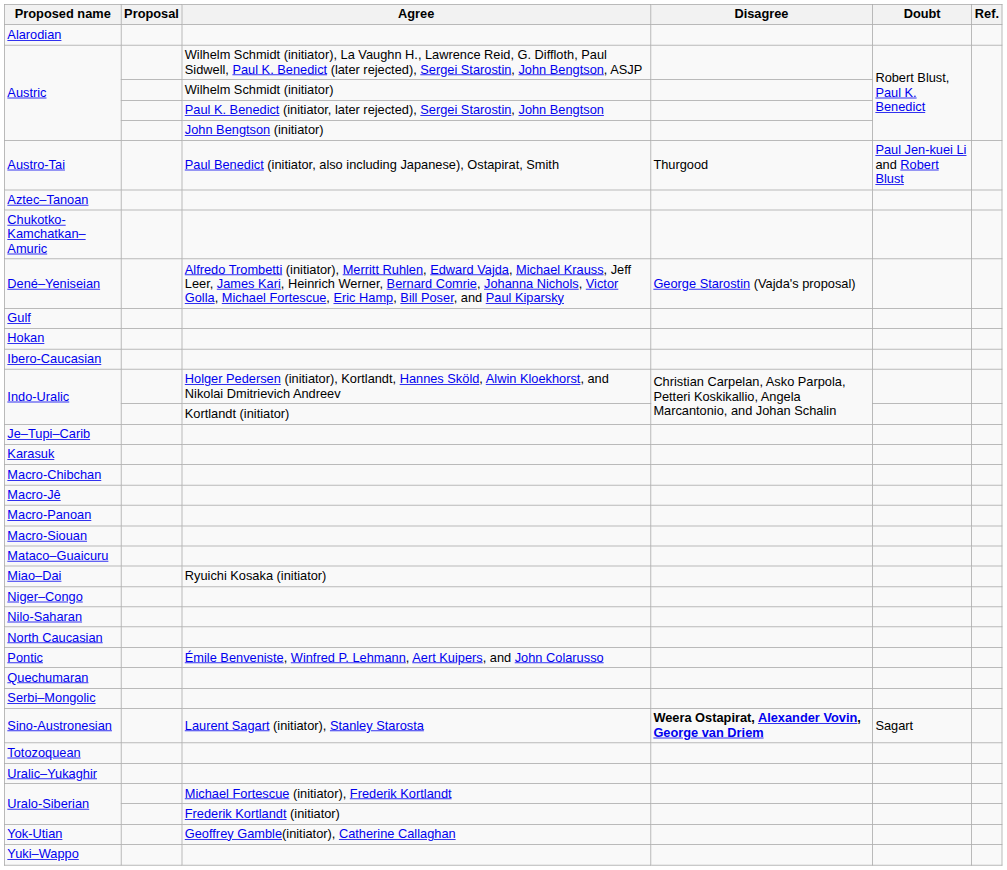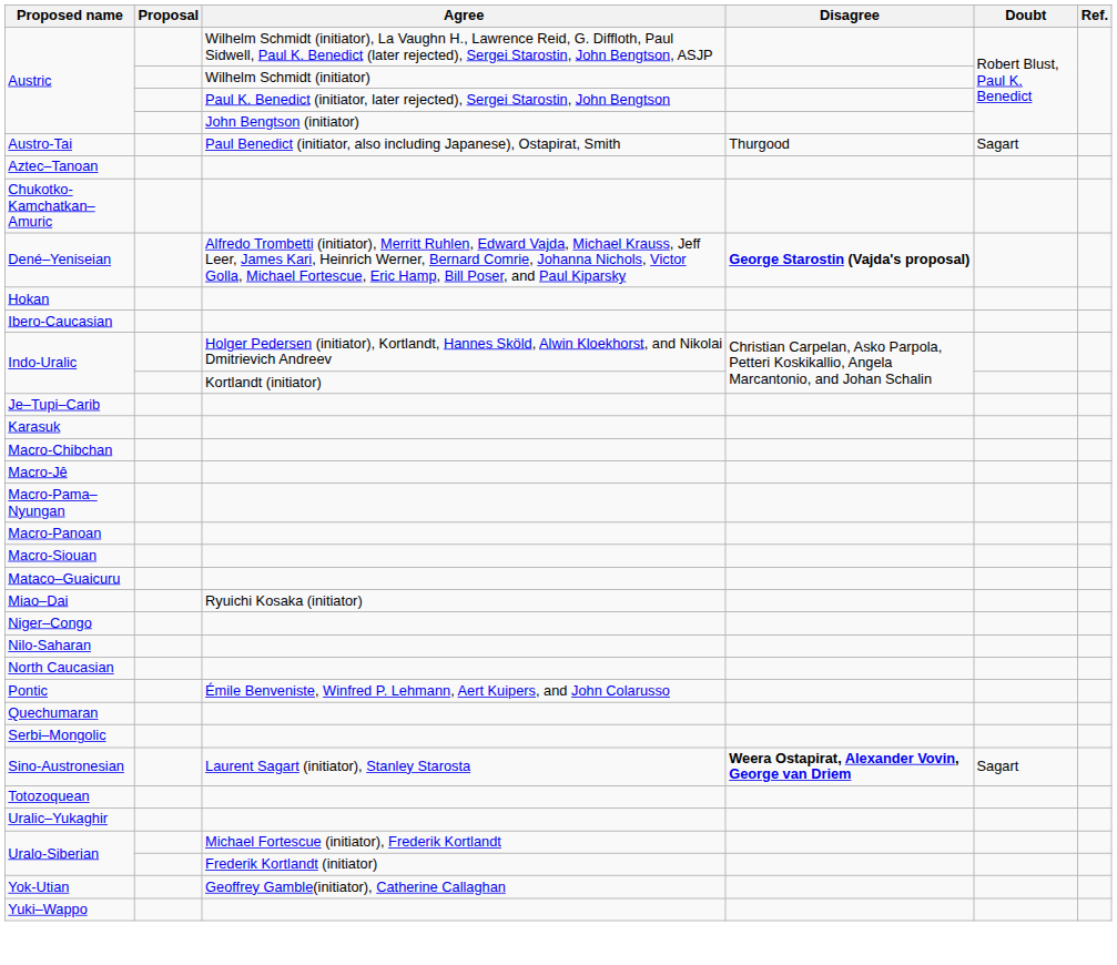 <table class="wikitable sortable">
 <tr>
 <th>Proposed name</th>
 <th>Proposal</th>
 <th>Agree</th>
 <th>Disagree</th>
 <th>Doubt</th>
 <th>Ref.</th>
-</tr>
-<tr>
-<td><a href='#'>Alarodian</a></td>
-<td></td>
-<td></td>
-<td></td>
-<td></td>
-<td></td>
 </tr>
 <tr>
 <td rowspan="4"><a href='#'>Austric</a></td>
 <td></td>
 <td>Wilhelm Schmidt (initiator), La Vaughn H., Lawrence Reid, G. Diffloth, Paul Sidwell, <a href='#'>Paul K. Benedict</a> (later rejected), <a href='#'>Sergei Starostin</a>, <a href='#'>John Bengtson</a>, ASJP</td>
 <td></td>
 <td rowspan="4">Robert Blust, <a href='#'>Paul K. Benedict</a></td>
 <td rowspan="4"></td>
 </tr>
 <tr>
 <td></td>
 <td>Wilhelm Schmidt (initiator)</td>
 <td></td>
 </tr>
 <tr>
 <td></td>
 <td><a href='#'>Paul K. Benedict</a> (initiator, later rejected), <a href='#'>Sergei Starostin</a>, <a href='#'>John Bengtson</a></td>
 <td></td>
 </tr>
 <tr>
 <td></td>
 <td><a href='#'>John Bengtson</a> (initiator)</td>
 <td></td>
 </tr>
 <tr>
 <td><a href='#'>Austro-Tai</a></td>
 <td></td>
 <td><a href='#'>Paul Benedict</a> (initiator, also including Japanese), Ostapirat, Smith</td>
 <td>Thurgood</td>
-<td><a href='#'>Paul Jen-kuei Li</a> and <a href='#'>Robert Blust</a></td>
+<td>Sagart</td>
 <td></td>
 </tr>
 <tr>
 <td><a href='#'>Aztec–Tanoan</a></td>
 <td></td>
 <td></td>
 <td></td>
 <td></td>
 <td></td>
 </tr>
 <tr>
 <td><a href='#'>Chukotko-Kamchatkan–Amuric</a></td>
 <td></td>
 <td></td>
 <td></td>
 <td></td>
 <td></td>
 </tr>
 <tr>
 <td><a href='#'>Dené–Yeniseian</a></td>
 <td></td>
 <td><a href='#'>Alfredo Trombetti</a> (initiator), <a href='#'>Merritt Ruhlen</a>, <a href='#'>Edward Vajda</a>, <a href='#'>Michael Krauss</a>, Jeff Leer, <a href='#'>James Kari</a>, Heinrich Werner, <a href='#'>Bernard Comrie</a>, <a href='#'>Johanna Nichols</a>, <a href='#'>Victor Golla</a>, <a href='#'>Michael Fortescue</a>, <a href='#'>Eric Hamp</a>, <a href='#'>Bill Poser</a>, and <a href='#'>Paul Kiparsky</a></td>
-<td><a href='#'>George Starostin</a> (Vajda's proposal)</td>
-<td></td>
-<td></td>
-</tr>
-<tr>
-<td><a href='#'>Gulf</a></td>
-<td></td>
-<td></td>
-<td></td>
+<td><strong><a href='#'>George Starostin</a> (Vajda's proposal)</strong></td>
 <td></td>
 <td></td>
 </tr>
 <tr>
 <td><a href='#'>Hokan</a></td>
 <td></td>
 <td></td>
 <td></td>
 <td></td>
 <td></td>
 </tr>
 <tr>
 <td><a href='#'>Ibero-Caucasian</a></td>
 <td></td>
 <td></td>
 <td></td>
 <td></td>
 <td></td>
 </tr>
 <tr>
 <td rowspan="2"><a href='#'>Indo-Uralic</a></td>
 <td></td>
 <td><a href='#'>Holger Pedersen</a> (initiator), Kortlandt, <a href='#'>Hannes Sköld</a>, <a href='#'>Alwin Kloekhorst</a>, and Nikolai Dmitrievich Andreev</td>
 <td rowspan="2">Christian Carpelan, Asko Parpola, Petteri Koskikallio, Angela Marcantonio, and Johan Schalin</td>
 <td></td>
 <td></td>
 </tr>
 <tr>
 <td></td>
 <td>Kortlandt (initiator)</td>
 <td></td>
 <td></td>
 </tr>
 <tr>
 <td><a href='#'>Je–Tupi–Carib</a></td>
 <td></td>
 <td></td>
 <td></td>
 <td></td>
 <td></td>
 </tr>
 <tr>
 <td><a href='#'>Karasuk</a></td>
 <td></td>
 <td></td>
 <td></td>
 <td></td>
 <td></td>
 </tr>
 <tr>
 <td><a href='#'>Macro-Chibchan</a></td>
 <td></td>
 <td></td>
 <td></td>
 <td></td>
 <td></td>
 </tr>
 <tr>
 <td><a href='#'>Macro-Jê</a></td>
+<td></td>
+<td></td>
+<td></td>
+<td></td>
+<td></td>
+</tr>
+<tr>
+<td><a href='#'>Macro-Pama–Nyungan</a></td>
 <td></td>
 <td></td>
 <td></td>
 <td></td>
 <td></td>
 </tr>
 <tr>
 <td><a href='#'>Macro-Panoan</a></td>
 <td></td>
 <td></td>
 <td></td>
 <td></td>
 <td></td>
 </tr>
 <tr>
 <td><a href='#'>Macro-Siouan</a></td>
 <td></td>
 <td></td>
 <td></td>
 <td></td>
 <td></td>
 </tr>
 <tr>
 <td><a href='#'>Mataco–Guaicuru</a></td>
 <td></td>
 <td></td>
 <td></td>
 <td></td>
 <td></td>
 </tr>
 <tr>
 <td><a href='#'>Miao–Dai</a></td>
 <td></td>
 <td>Ryuichi Kosaka (initiator)</td>
 <td></td>
 <td></td>
 <td></td>
 </tr>
 <tr>
 <td><a href='#'>Niger–Congo</a></td>
 <td></td>
 <td></td>
 <td></td>
 <td></td>
 <td></td>
 </tr>
 <tr>
 <td><a href='#'>Nilo-Saharan</a></td>
 <td></td>
 <td></td>
 <td></td>
 <td></td>
 <td></td>
 </tr>
 <tr>
 <td><a href='#'>North Caucasian</a></td>
 <td></td>
 <td></td>
 <td></td>
 <td></td>
 <td></td>
 </tr>
 <tr>
 <td><a href='#'>Pontic</a></td>
 <td></td>
 <td><a href='#'>Émile Benveniste</a>, <a href='#'>Winfred P. Lehmann</a>, <a href='#'>Aert Kuipers</a>, and <a href='#'>John Colarusso</a></td>
 <td></td>
 <td></td>
 <td></td>
 </tr>
 <tr>
 <td><a href='#'>Quechumaran</a></td>
 <td></td>
 <td></td>
 <td></td>
 <td></td>
 <td></td>
 </tr>
 <tr>
 <td><a href='#'>Serbi–Mongolic</a></td>
 <td></td>
 <td></td>
 <td></td>
 <td></td>
 <td></td>
 </tr>
 <tr>
 <td><a href='#'>Sino-Austronesian</a></td>
 <td></td>
 <td><a href='#'>Laurent Sagart</a> (initiator), <a href='#'>Stanley Starosta</a></td>
 <td><strong>Weera Ostapirat, <a href='#'>Alexander Vovin</a>, <a href='#'>George van Driem</a></strong></td>
 <td>Sagart</td>
 <td></td>
 </tr>
 <tr>
 <td><a href='#'>Totozoquean</a></td>
 <td></td>
 <td></td>
 <td></td>
 <td></td>
 <td></td>
 </tr>
 <tr>
 <td><a href='#'>Uralic–Yukaghir</a></td>
 <td></td>
 <td></td>
 <td></td>
 <td></td>
 <td></td>
 </tr>
 <tr>
 <td rowspan="2"><a href='#'>Uralo-Siberian</a></td>
 <td></td>
 <td><a href='#'>Michael Fortescue</a> (initiator), <a href='#'>Frederik Kortlandt</a></td>
 <td></td>
 <td></td>
 <td></td>
 </tr>
 <tr>
 <td></td>
 <td><a href='#'>Frederik Kortlandt</a> (initiator)</td>
 <td></td>
 <td></td>
 <td></td>
 </tr>
 <tr>
 <td><a href='#'>Yok-Utian</a></td>
 <td></td>
 <td><a href='#'>Geoffrey Gamble</a>(initiator), <a href='#'>Catherine Callaghan</a></td>
 <td></td>
 <td></td>
 <td></td>
 </tr>
 <tr>
 <td><a href='#'>Yuki–Wappo</a></td>
 <td></td>
 <td></td>
 <td></td>
 <td></td>
 <td></td>
 </tr>
 </table>
